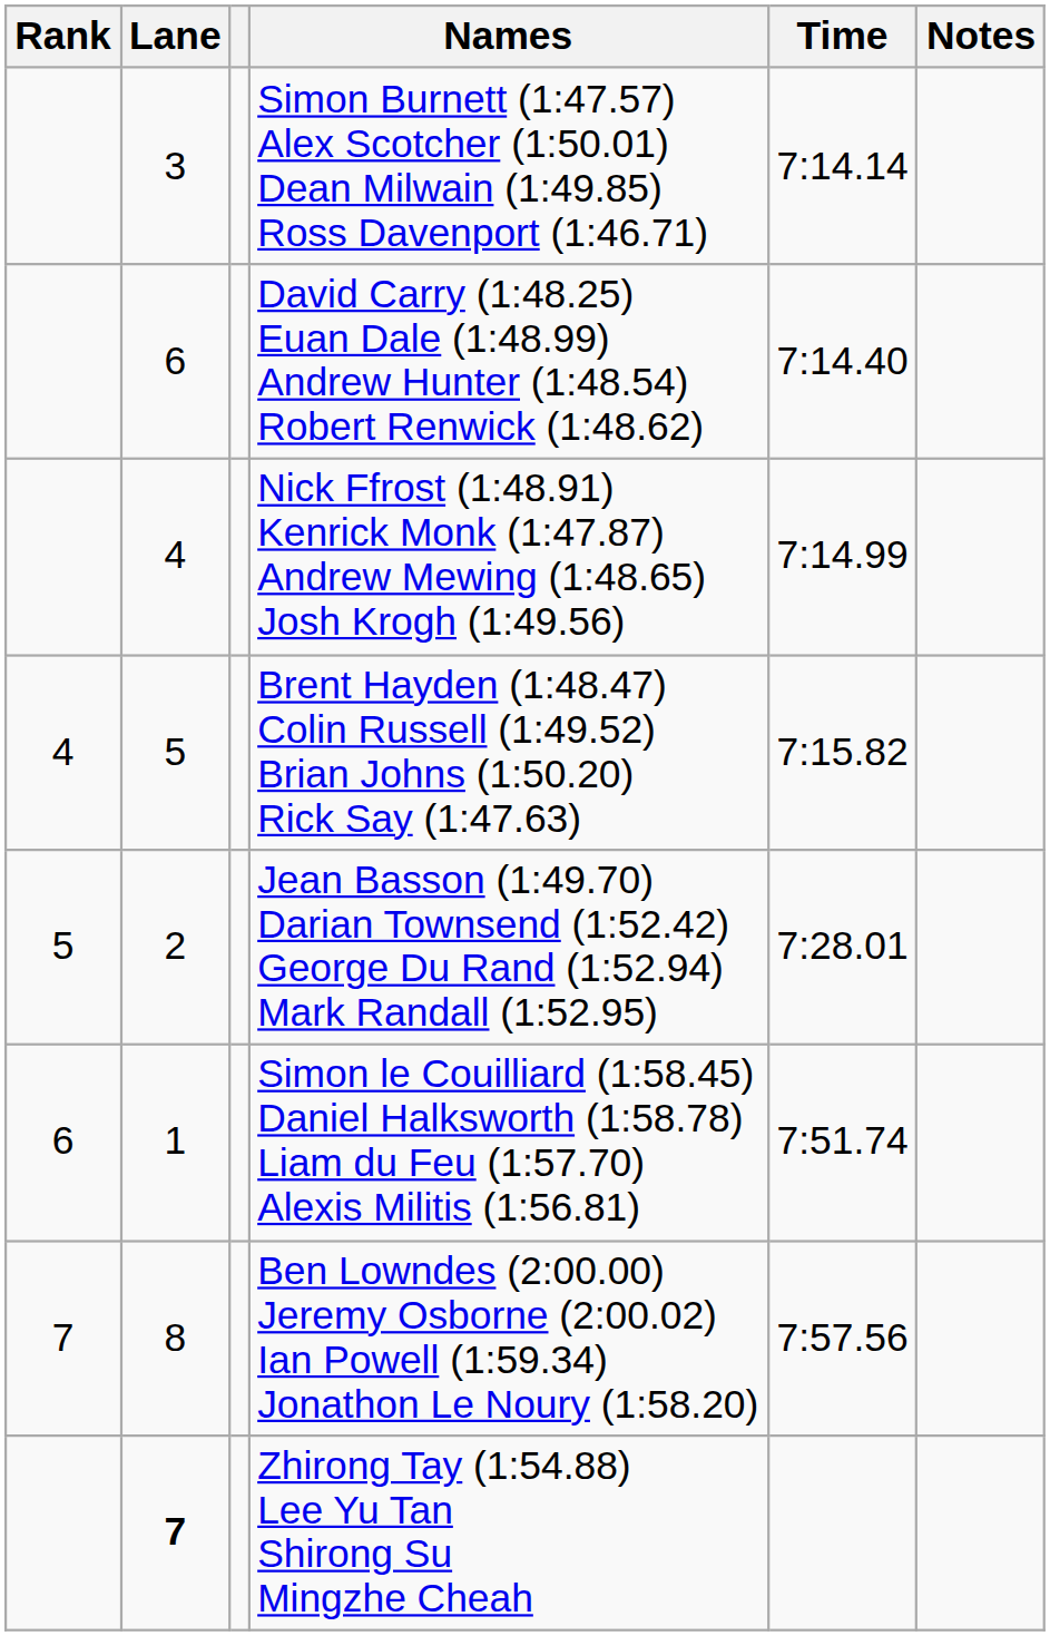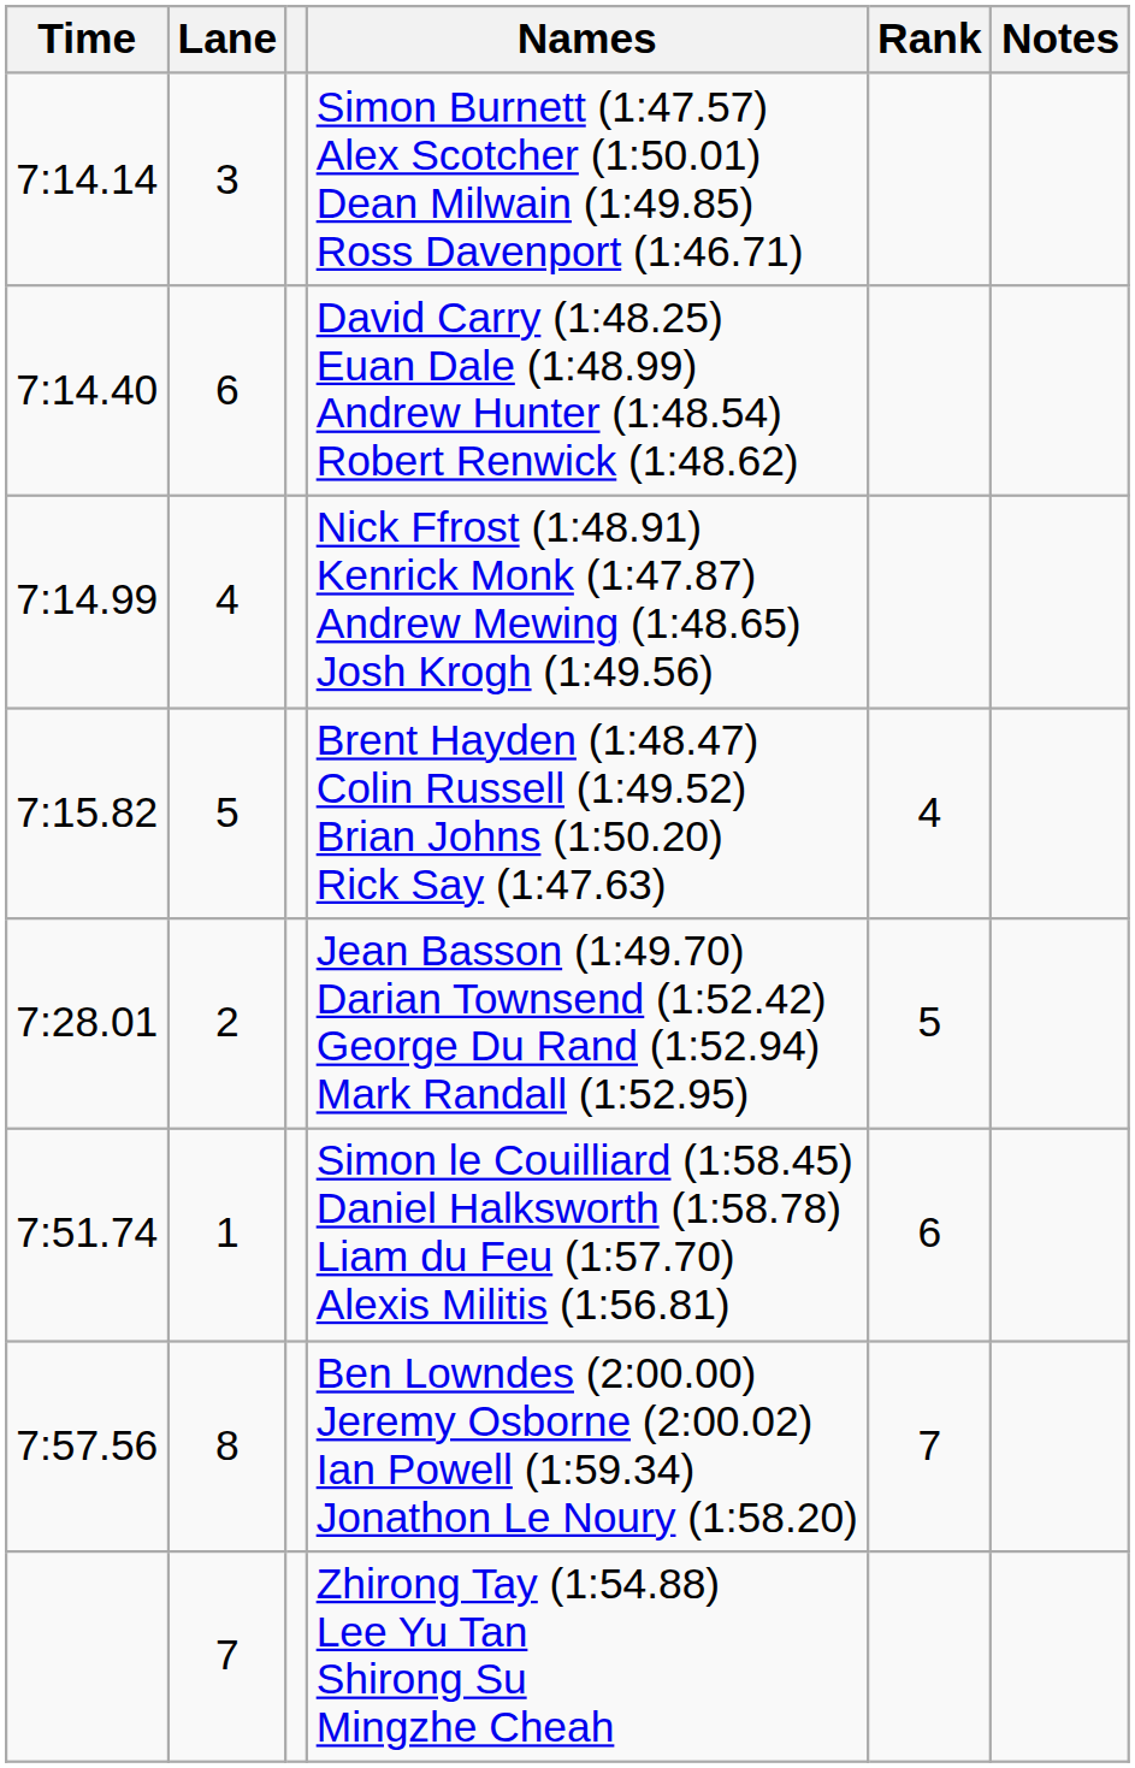 <table class="wikitable">
 <tr>
-<th>Rank</th>
+<th>Time</th>
 <th>Lane</th>
 <th></th>
 <th>Names</th>
-<th>Time</th>
+<th>Rank</th>
 <th>Notes</th>
 </tr>
 <tr>
-<td align="center"></td>
+<td>7:14.14</td>
 <td align="center">3</td>
 <td align="left"></td>
 <td align="left"><a href='#'>Simon Burnett</a> (1:47.57)<br><a href='#'>Alex Scotcher</a> (1:50.01)<br><a href='#'>Dean Milwain</a> (1:49.85)<br><a href='#'>Ross Davenport</a> (1:46.71)</td>
-<td>7:14.14</td>
+<td align="center"></td>
+<td></td>
+</tr>
+<tr>
+<td>7:14.40</td>
+<td align="center">6</td>
+<td align="left"></td>
+<td align="left"><a href='#'>David Carry</a> (1:48.25)<br><a href='#'>Euan Dale</a> (1:48.99)<br><a href='#'>Andrew Hunter</a> (1:48.54)<br><a href='#'>Robert Renwick</a> (1:48.62)</td>
+<td align="center"></td>
+<td></td>
+</tr>
+<tr>
+<td>7:14.99</td>
+<td align="center">4</td>
+<td align="left"></td>
+<td align="left"><a href='#'>Nick Ffrost</a> (1:48.91)<br><a href='#'>Kenrick Monk</a> (1:47.87)<br><a href='#'>Andrew Mewing</a> (1:48.65)<br><a href='#'>Josh Krogh</a> (1:49.56)</td>
+<td align="center"></td>
+<td></td>
+</tr>
+<tr>
+<td>7:15.82</td>
+<td align="center">5</td>
+<td align="left"></td>
+<td align="left"><a href='#'>Brent Hayden</a> (1:48.47)<br><a href='#'>Colin Russell</a> (1:49.52)<br><a href='#'>Brian Johns</a> (1:50.20)<br><a href='#'>Rick Say</a> (1:47.63)</td>
+<td align="center">4</td>
+<td></td>
+</tr>
+<tr>
+<td>7:28.01</td>
+<td align="center">2</td>
+<td align="left"></td>
+<td align="left"><a href='#'>Jean Basson</a> (1:49.70)<br><a href='#'>Darian Townsend</a> (1:52.42)<br><a href='#'>George Du Rand</a> (1:52.94)<br><a href='#'>Mark Randall</a> (1:52.95)</td>
+<td align="center">5</td>
+<td></td>
+</tr>
+<tr>
+<td>7:51.74</td>
+<td align="center">1</td>
+<td align="left"></td>
+<td align="left"><a href='#'>Simon le Couilliard</a> (1:58.45)<br><a href='#'>Daniel Halksworth</a> (1:58.78)<br><a href='#'>Liam du Feu</a> (1:57.70)<br><a href='#'>Alexis Militis</a> (1:56.81)</td>
+<td align="center">6</td>
+<td></td>
+</tr>
+<tr>
+<td>7:57.56</td>
+<td align="center">8</td>
+<td align="left"></td>
+<td align="left"><a href='#'>Ben Lowndes</a> (2:00.00) <br><a href='#'>Jeremy Osborne</a> (2:00.02)<br><a href='#'>Ian Powell</a> (1:59.34)<br><a href='#'>Jonathon Le Noury</a> (1:58.20)</td>
+<td align="center">7</td>
 <td></td>
 </tr>
 <tr>
 <td align="center"></td>
-<td align="center">6</td>
-<td align="left"></td>
-<td align="left"><a href='#'>David Carry</a> (1:48.25)<br><a href='#'>Euan Dale</a> (1:48.99)<br><a href='#'>Andrew Hunter</a> (1:48.54)<br><a href='#'>Robert Renwick</a> (1:48.62)</td>
-<td>7:14.40</td>
-<td></td>
-</tr>
-<tr>
-<td align="center"></td>
-<td align="center">4</td>
-<td align="left"></td>
-<td align="left"><a href='#'>Nick Ffrost</a> (1:48.91)<br><a href='#'>Kenrick Monk</a> (1:47.87)<br><a href='#'>Andrew Mewing</a> (1:48.65)<br><a href='#'>Josh Krogh</a> (1:49.56)</td>
-<td>7:14.99</td>
-<td></td>
-</tr>
-<tr>
-<td align="center">4</td>
-<td align="center">5</td>
-<td align="left"></td>
-<td align="left"><a href='#'>Brent Hayden</a> (1:48.47)<br><a href='#'>Colin Russell</a> (1:49.52)<br><a href='#'>Brian Johns</a> (1:50.20)<br><a href='#'>Rick Say</a> (1:47.63)</td>
-<td>7:15.82</td>
-<td></td>
-</tr>
-<tr>
-<td align="center">5</td>
-<td align="center">2</td>
-<td align="left"></td>
-<td align="left"><a href='#'>Jean Basson</a> (1:49.70)<br><a href='#'>Darian Townsend</a> (1:52.42)<br><a href='#'>George Du Rand</a> (1:52.94)<br><a href='#'>Mark Randall</a> (1:52.95)</td>
-<td>7:28.01</td>
-<td></td>
-</tr>
-<tr>
-<td align="center">6</td>
-<td align="center">1</td>
-<td align="left"></td>
-<td align="left"><a href='#'>Simon le Couilliard</a> (1:58.45)<br><a href='#'>Daniel Halksworth</a> (1:58.78)<br><a href='#'>Liam du Feu</a> (1:57.70)<br><a href='#'>Alexis Militis</a> (1:56.81)</td>
-<td>7:51.74</td>
-<td></td>
-</tr>
-<tr>
 <td align="center">7</td>
-<td align="center">8</td>
-<td align="left"></td>
-<td align="left"><a href='#'>Ben Lowndes</a> (2:00.00) <br><a href='#'>Jeremy Osborne</a> (2:00.02)<br><a href='#'>Ian Powell</a> (1:59.34)<br><a href='#'>Jonathon Le Noury</a> (1:58.20)</td>
-<td>7:57.56</td>
-<td></td>
-</tr>
-<tr>
-<td></td>
-<td align="center"><strong>7</strong></td>
 <td align="left"></td>
 <td align="left"><a href='#'>Zhirong Tay</a> (1:54.88)<br><a href='#'>Lee Yu Tan</a> <br><a href='#'>Shirong Su</a> <br><a href='#'>Mingzhe Cheah</a></td>
-<td align="center"></td>
+<td></td>
 <td></td>
 </tr>
 </table>
